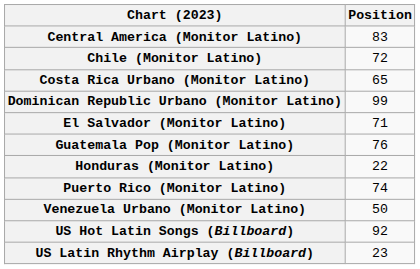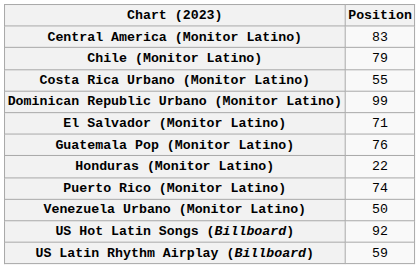 <table class="wikitable sortable plainrowheaders" style="text-align:center">
 <tr>
 <th scope="col">Chart (2023)</th>
 <th scope="col">Position</th>
 </tr>
 <tr>
 <th scope="row">Central America (Monitor Latino)</th>
 <td>83</td>
 </tr>
 <tr>
 <th scope="row">Chile (Monitor Latino)</th>
-<td>72</td>
+<td>79</td>
 </tr>
 <tr>
 <th scope="row">Costa Rica Urbano (Monitor Latino)</th>
-<td>65</td>
+<td>55</td>
 </tr>
 <tr>
 <th scope="row">Dominican Republic Urbano (Monitor Latino)</th>
 <td>99</td>
 </tr>
 <tr>
 <th scope="row">El Salvador (Monitor Latino)</th>
 <td>71</td>
 </tr>
 <tr>
 <th scope="row">Guatemala Pop (Monitor Latino)</th>
 <td>76</td>
 </tr>
 <tr>
 <th scope="row">Honduras (Monitor Latino)</th>
 <td>22</td>
 </tr>
 <tr>
 <th scope="row">Puerto Rico (Monitor Latino)</th>
 <td>74</td>
 </tr>
 <tr>
 <th scope="row">Venezuela Urbano (Monitor Latino)</th>
 <td>50</td>
 </tr>
 <tr>
 <th scope="row">US Hot Latin Songs (<em>Billboard</em>)</th>
 <td>92</td>
 </tr>
 <tr>
 <th scope="row">US Latin Rhythm Airplay (<em>Billboard</em>)</th>
-<td>23</td>
+<td>59</td>
 </tr>
 </table>
